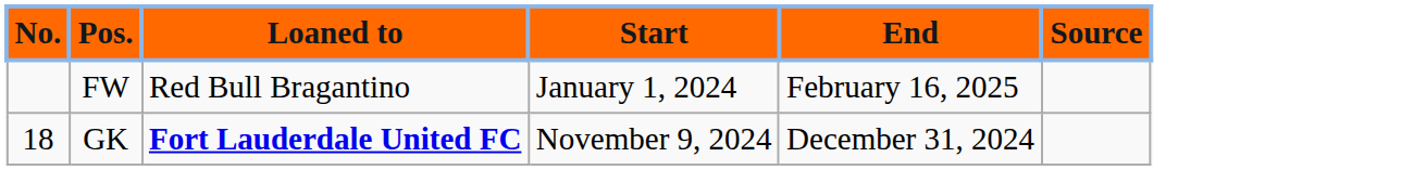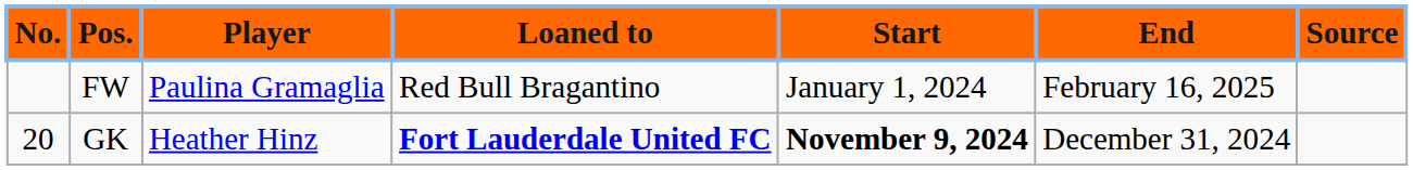 <table class="wikitable sortable" style="text-align:center; font-size:95%; text-align:left;">
 <tr>
 <th style="background:#FF6900; color:#101820; border:2px solid #8AB7E9;">No.</th>
 <th style="background:#FF6900; color:#101820; border:2px solid #8AB7E9;">Pos.</th>
+<th style="background:#FF6900; color:#101820; border:2px solid #8AB7E9;">Player</th>
 <th style="background:#FF6900; color:#101820; border:2px solid #8AB7E9;">Loaned to</th>
 <th style="background:#FF6900; color:#101820; border:2px solid #8AB7E9;">Start</th>
 <th style="background:#FF6900; color:#101820; border:2px solid #8AB7E9;">End</th>
 <th style="background:#FF6900; color:#101820; border:2px solid #8AB7E9;">Source</th>
 </tr>
 <tr>
 <td align="center"></td>
 <td align="center">FW</td>
+<td> <a href='#'>Paulina Gramaglia</a></td>
 <td> Red Bull Bragantino</td>
 <td>January 1, 2024</td>
 <td>February 16, 2025</td>
 <td></td>
 </tr>
 <tr>
-<td align="center">18</td>
+<td align="center">20</td>
 <td align="center">GK</td>
+<td> <a href='#'>Heather Hinz</a></td>
 <td><strong> <a href='#'>Fort Lauderdale United FC</a></strong></td>
-<td>November 9, 2024</td>
+<td><strong>November 9, 2024</strong></td>
 <td>December 31, 2024</td>
 <td></td>
 </tr>
 </table>
